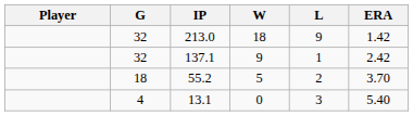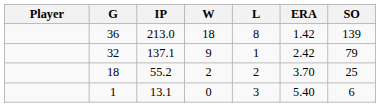 <table class="wikitable sortable">
 <tr>
 <th bgcolor="#DDDDFF" width="16%">Player</th>
 <th bgcolor="#DDDDFF" width="9%">G</th>
 <th bgcolor="#DDDDFF" width="9%">IP</th>
 <th bgcolor="#DDDDFF" width="9%">W</th>
 <th bgcolor="#DDDDFF" width="9%">L</th>
 <th bgcolor="#DDDDFF" width="9%">ERA</th>
+<th bgcolor="#DDDDFF" width="9%">SO</th>
 </tr>
 <tr align="center">
 <td></td>
-<td>32</td>
+<td>36</td>
 <td>213.0</td>
 <td>18</td>
-<td>9</td>
+<td>8</td>
 <td>1.42</td>
+<td>139</td>
 </tr>
 <tr align="center">
 <td></td>
 <td>32</td>
 <td>137.1</td>
 <td>9</td>
 <td>1</td>
 <td>2.42</td>
+<td>79</td>
 </tr>
 <tr align="center">
 <td></td>
 <td>18</td>
 <td>55.2</td>
-<td>5</td>
+<td>2</td>
 <td>2</td>
 <td>3.70</td>
+<td>25</td>
 </tr>
 <tr align="center">
 <td></td>
-<td>4</td>
+<td>1</td>
 <td>13.1</td>
 <td>0</td>
 <td>3</td>
 <td>5.40</td>
+<td>6</td>
 </tr>
 </table>
